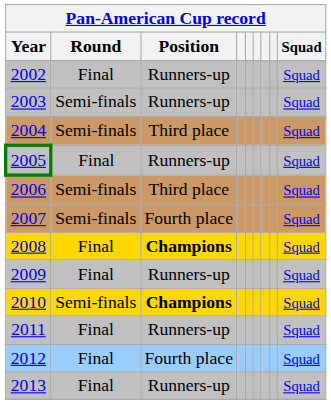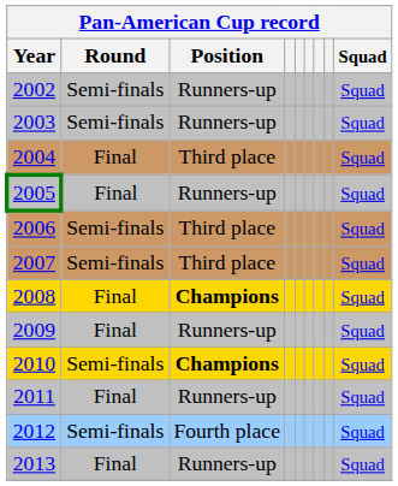 <table class="wikitable" style="text-align: center;">
 <tr>
 <th colspan=9><a href='#'>Pan-American Cup record</a></th>
 </tr>
 <tr>
 <th>Year</th>
 <th>Round</th>
 <th>Position</th>
 <th></th>
 <th></th>
 <th></th>
 <th></th>
 <th></th>
 <th><small>Squad</small></th>
 </tr>
 <tr bgcolor=silver>
 <td> <a href='#'>2002</a></td>
-<td>Final</td>
+<td>Semi-finals</td>
 <td>Runners-up</td>
 <td></td>
 <td></td>
 <td></td>
 <td></td>
 <td></td>
 <td><small><a href='#'>Squad</a></small></td>
 </tr>
 <tr bgcolor=silver>
 <td> <a href='#'>2003</a></td>
 <td>Semi-finals</td>
 <td>Runners-up</td>
 <td></td>
 <td></td>
 <td></td>
 <td></td>
 <td></td>
 <td><small><a href='#'>Squad</a></small></td>
 </tr>
 <tr bgcolor=cc9966>
 <td> <a href='#'>2004</a></td>
-<td>Semi-finals</td>
+<td>Final</td>
 <td>Third place</td>
 <td></td>
 <td></td>
 <td></td>
 <td></td>
 <td></td>
 <td><small><a href='#'>Squad</a></small></td>
 </tr>
 <tr bgcolor=silver>
 <td style="border: 3px solid green"> <a href='#'>2005</a></td>
 <td>Final</td>
 <td>Runners-up</td>
 <td></td>
 <td></td>
 <td></td>
 <td></td>
 <td></td>
 <td><small><a href='#'>Squad</a></small></td>
 </tr>
 <tr bgcolor=cc9966>
 <td> <a href='#'>2006</a></td>
 <td>Semi-finals</td>
 <td>Third place</td>
 <td></td>
 <td></td>
 <td></td>
 <td></td>
 <td></td>
 <td><small><a href='#'>Squad</a></small></td>
 </tr>
 <tr bgcolor=cc9966>
 <td> <a href='#'>2007</a></td>
 <td>Semi-finals</td>
-<td>Fourth place</td>
+<td>Third place</td>
 <td></td>
 <td></td>
 <td></td>
 <td></td>
 <td></td>
 <td><small><a href='#'>Squad</a></small></td>
 </tr>
 <tr bgcolor=gold>
 <td> <a href='#'>2008</a></td>
 <td>Final</td>
 <td><strong>Champions</strong></td>
 <td></td>
 <td></td>
 <td></td>
 <td></td>
 <td></td>
 <td><small><a href='#'>Squad</a></small></td>
 </tr>
 <tr bgcolor=silver>
 <td> <a href='#'>2009</a></td>
 <td>Final</td>
 <td>Runners-up</td>
 <td></td>
 <td></td>
 <td></td>
 <td></td>
 <td></td>
 <td><small><a href='#'>Squad</a></small></td>
 </tr>
 <tr bgcolor=gold>
 <td> <a href='#'>2010</a></td>
 <td>Semi-finals</td>
 <td><strong>Champions</strong></td>
 <td></td>
 <td></td>
 <td></td>
 <td></td>
 <td></td>
 <td><small><a href='#'>Squad</a></small></td>
 </tr>
 <tr bgcolor=silver>
 <td> <a href='#'>2011</a></td>
 <td>Final</td>
 <td>Runners-up</td>
 <td></td>
 <td></td>
 <td></td>
 <td></td>
 <td></td>
 <td><small><a href='#'>Squad</a></small></td>
 </tr>
 <tr bgcolor=#9acdff>
 <td> <a href='#'>2012</a></td>
-<td>Final</td>
+<td>Semi-finals</td>
 <td>Fourth place</td>
 <td></td>
 <td></td>
 <td></td>
 <td></td>
 <td></td>
 <td><small><a href='#'>Squad</a></small></td>
 </tr>
 <tr bgcolor=silver>
 <td> <a href='#'>2013</a></td>
 <td>Final</td>
 <td>Runners-up</td>
 <td></td>
 <td></td>
 <td></td>
 <td></td>
 <td></td>
 <td><small><a href='#'>Squad</a></small></td>
 </tr>
 <tr>
 </tr>
 </table>
